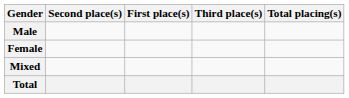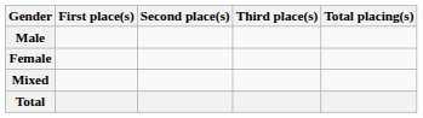 <table class="wikitable plainrowheaders sortable">
 <tr>
 <th scope=col>Gender</th>
+<th scope=col>First place(s)</th>
 <th scope=col>Second place(s)</th>
-<th scope=col>First place(s)</th>
 <th scope=col>Third place(s)</th>
 <th scope=col>Total placing(s)</th>
 </tr>
 <tr>
 <th scope=row>Male</th>
 <td align=center></td>
 <td align=center></td>
 <td align=center></td>
 <td align=center></td>
 </tr>
 <tr>
 <th scope=row>Female</th>
 <td align=center></td>
 <td align=center></td>
 <td align=center></td>
 <td align=center></td>
 </tr>
 <tr>
 <th scope=row>Mixed</th>
 <td align=center></td>
 <td align=center></td>
 <td align=center></td>
 <td align=center></td>
 </tr>
 <tr>
 <th>Total</th>
 <th align=center></th>
 <th align=center></th>
 <th align=center></th>
 <th align=center></th>
 </tr>
 </table>
